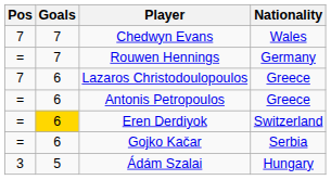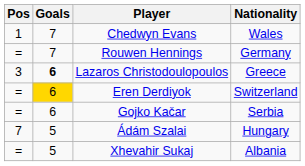 <table class="wikitable" style="text-align: center;">
 <tr>
 <th>Pos</th>
 <th>Goals</th>
 <th>Player</th>
 <th>Nationality</th>
 </tr>
 <tr>
-<td>7</td>
+<td>1</td>
 <td>7</td>
 <td><a href='#'>Chedwyn Evans</a></td>
 <td><a href='#'>Wales</a></td>
 </tr>
 <tr>
 <td>=</td>
 <td>7</td>
 <td><a href='#'>Rouwen Hennings</a></td>
 <td><a href='#'>Germany</a></td>
 </tr>
 <tr>
-<td>7</td>
-<td>6</td>
+<td>3</td>
+<td><strong>6</strong></td>
 <td><a href='#'>Lazaros Christodoulopoulos</a></td>
-<td><a href='#'>Greece</a></td>
-</tr>
-<tr>
-<td>=</td>
-<td>6</td>
-<td><a href='#'>Antonis Petropoulos</a></td>
 <td><a href='#'>Greece</a></td>
 </tr>
 <tr>
 <td>=</td>
 <td style="background: gold;">6</td>
 <td><a href='#'>Eren Derdiyok</a></td>
 <td><a href='#'>Switzerland</a></td>
 </tr>
 <tr>
 <td>=</td>
 <td>6</td>
 <td><a href='#'>Gojko Kačar</a></td>
 <td><a href='#'>Serbia</a></td>
 </tr>
 <tr>
-<td>3</td>
+<td>7</td>
 <td>5</td>
 <td><a href='#'>Ádám Szalai</a></td>
 <td><a href='#'>Hungary</a></td>
 </tr>
+<tr>
+<td>=</td>
+<td>5</td>
+<td><a href='#'>Xhevahir Sukaj</a></td>
+<td><a href='#'>Albania</a></td>
+</tr>
 </table>
